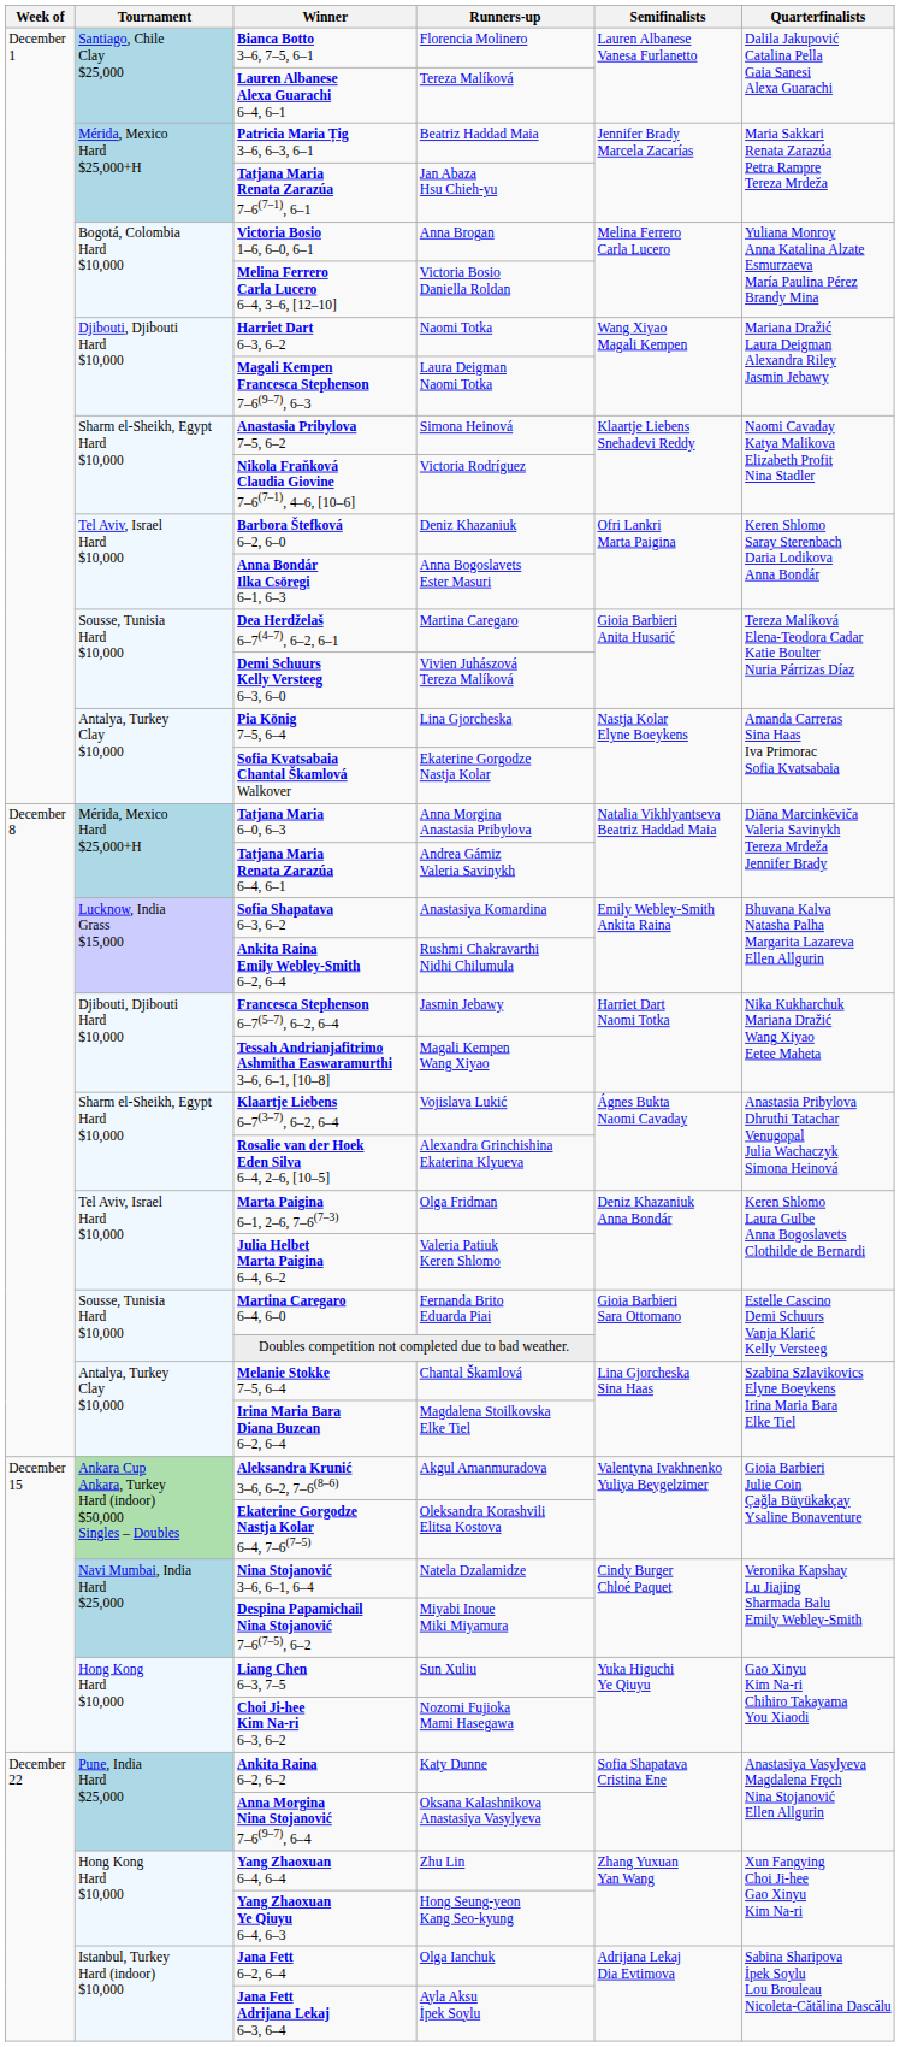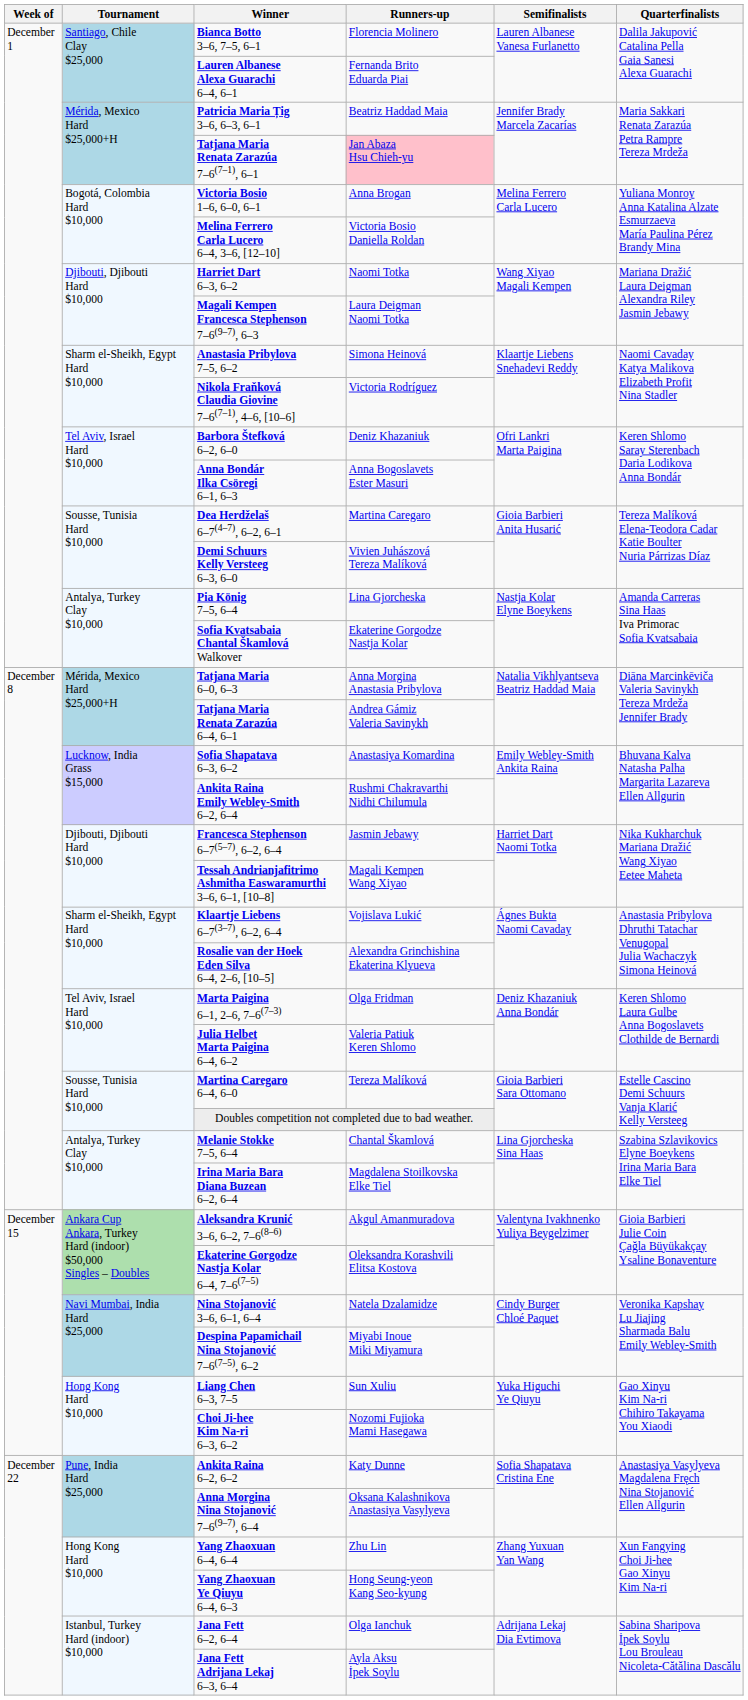 <table class="wikitable" style="font-size:85%;">
 <tr>
 <th width="65">Week of</th>
 <th style="width:190px;">Tournament</th>
 <th style="width:210px;">Winner</th>
 <th style="width:210px;">Runners-up</th>
 <th style="width:170px;">Semifinalists</th>
 <th style="width:170px;">Quarterfinalists</th>
 </tr>
 <tr valign=top>
 <td rowspan=16>December 1</td>
 <td rowspan="2" style="background:lightblue;"><a href='#'>Santiago</a>, Chile <br> Clay <br> $25,000 <br> </td>
 <td> <strong><a href='#'>Bianca Botto</a></strong> <br> 3–6, 7–5, 6–1</td>
 <td> <a href='#'>Florencia Molinero</a></td>
 <td rowspan=2> <a href='#'>Lauren Albanese</a> <br>  <a href='#'>Vanesa Furlanetto</a></td>
 <td rowspan=2> <a href='#'>Dalila Jakupović</a> <br>  <a href='#'>Catalina Pella</a> <br>  <a href='#'>Gaia Sanesi</a> <br>  <a href='#'>Alexa Guarachi</a></td>
 </tr>
 <tr valign=top>
 <td> <strong><a href='#'>Lauren Albanese</a> <br>  <a href='#'>Alexa Guarachi</a></strong> <br> 6–4, 6–1</td>
-<td> <a href='#'>Tereza Malíková</a></td>
+<td> <a href='#'>Fernanda Brito</a> <br>  <a href='#'>Eduarda Piai</a></td>
 </tr>
 <tr valign=top>
 <td rowspan="2" style="background:lightblue;"><a href='#'>Mérida</a>, Mexico <br> Hard <br> $25,000+H <br> </td>
 <td> <strong><a href='#'>Patricia Maria Țig</a></strong> <br> 3–6, 6–3, 6–1</td>
 <td> <a href='#'>Beatriz Haddad Maia</a></td>
 <td rowspan=2> <a href='#'>Jennifer Brady</a> <br>  <a href='#'>Marcela Zacarías</a></td>
 <td rowspan=2> <a href='#'>Maria Sakkari</a> <br>  <a href='#'>Renata Zarazúa</a> <br>  <a href='#'>Petra Rampre</a> <br>  <a href='#'>Tereza Mrdeža</a></td>
 </tr>
 <tr valign=top>
 <td> <strong><a href='#'>Tatjana Maria</a> <br>  <a href='#'>Renata Zarazúa</a></strong> <br> 7–6<sup>(7–1)</sup>, 6–1</td>
-<td> <a href='#'>Jan Abaza</a> <br>  <a href='#'>Hsu Chieh-yu</a></td>
+<td style="background: pink;"> <a href='#'>Jan Abaza</a> <br>  <a href='#'>Hsu Chieh-yu</a></td>
 </tr>
 <tr valign=top>
 <td rowspan="2" style="background:#f0f8ff;">Bogotá, Colombia <br> Hard <br> $10,000 <br> </td>
 <td> <strong><a href='#'>Victoria Bosio</a></strong> <br> 1–6, 6–0, 6–1</td>
 <td> <a href='#'>Anna Brogan</a></td>
 <td rowspan=2> <a href='#'>Melina Ferrero</a> <br>  <a href='#'>Carla Lucero</a></td>
 <td rowspan=2> <a href='#'>Yuliana Monroy</a> <br>  <a href='#'>Anna Katalina Alzate Esmurzaeva</a> <br>  <a href='#'>María Paulina Pérez</a> <br>  <a href='#'>Brandy Mina</a></td>
 </tr>
 <tr valign=top>
 <td> <strong><a href='#'>Melina Ferrero</a> <br>  <a href='#'>Carla Lucero</a></strong> <br> 6–4, 3–6, [12–10]</td>
 <td> <a href='#'>Victoria Bosio</a> <br>  <a href='#'>Daniella Roldan</a></td>
 </tr>
 <tr valign=top>
 <td rowspan="2" style="background:#f0f8ff;"><a href='#'>Djibouti</a>, Djibouti <br> Hard <br> $10,000 <br> </td>
 <td> <strong><a href='#'>Harriet Dart</a></strong> <br> 6–3, 6–2</td>
 <td> <a href='#'>Naomi Totka</a></td>
 <td rowspan=2> <a href='#'>Wang Xiyao</a> <br>  <a href='#'>Magali Kempen</a></td>
 <td rowspan=2> <a href='#'>Mariana Dražić</a> <br>  <a href='#'>Laura Deigman</a> <br>  <a href='#'>Alexandra Riley</a> <br>  <a href='#'>Jasmin Jebawy</a></td>
 </tr>
 <tr valign=top>
 <td> <strong><a href='#'>Magali Kempen</a> <br>  <a href='#'>Francesca Stephenson</a></strong> <br> 7–6<sup>(9–7)</sup>, 6–3</td>
 <td> <a href='#'>Laura Deigman</a> <br>  <a href='#'>Naomi Totka</a></td>
 </tr>
 <tr valign=top>
 <td rowspan="2" style="background:#f0f8ff;">Sharm el-Sheikh, Egypt <br> Hard <br> $10,000 <br> </td>
 <td> <strong><a href='#'>Anastasia Pribylova</a></strong> <br> 7–5, 6–2</td>
 <td> <a href='#'>Simona Heinová</a></td>
 <td rowspan=2> <a href='#'>Klaartje Liebens</a> <br>  <a href='#'>Snehadevi Reddy</a></td>
 <td rowspan=2> <a href='#'>Naomi Cavaday</a> <br>  <a href='#'>Katya Malikova</a> <br>  <a href='#'>Elizabeth Profit</a> <br>  <a href='#'>Nina Stadler</a></td>
 </tr>
 <tr valign=top>
 <td> <strong><a href='#'>Nikola Fraňková</a> <br>  <a href='#'>Claudia Giovine</a></strong> <br> 7–6<sup>(7–1)</sup>, 4–6, [10–6]</td>
 <td> <a href='#'>Victoria Rodríguez</a></td>
 </tr>
 <tr valign=top>
 <td rowspan="2" style="background:#f0f8ff;"><a href='#'>Tel Aviv</a>, Israel <br> Hard <br> $10,000 <br> </td>
 <td> <strong><a href='#'>Barbora Štefková</a></strong> <br> 6–2, 6–0</td>
 <td> <a href='#'>Deniz Khazaniuk</a></td>
 <td rowspan=2> <a href='#'>Ofri Lankri</a> <br>  <a href='#'>Marta Paigina</a></td>
 <td rowspan=2> <a href='#'>Keren Shlomo</a> <br>  <a href='#'>Saray Sterenbach</a> <br>  <a href='#'>Daria Lodikova</a> <br>  <a href='#'>Anna Bondár</a></td>
 </tr>
 <tr valign=top>
 <td> <strong><a href='#'>Anna Bondár</a> <br>  <a href='#'>Ilka Csöregi</a></strong> <br> 6–1, 6–3</td>
 <td> <a href='#'>Anna Bogoslavets</a> <br>  <a href='#'>Ester Masuri</a></td>
 </tr>
 <tr valign=top>
 <td rowspan="2" style="background:#f0f8ff;">Sousse, Tunisia <br> Hard <br> $10,000 <br> </td>
 <td> <strong><a href='#'>Dea Herdželaš</a></strong> <br> 6–7<sup>(4–7)</sup>, 6–2, 6–1</td>
 <td> <a href='#'>Martina Caregaro</a></td>
 <td rowspan=2> <a href='#'>Gioia Barbieri</a> <br>  <a href='#'>Anita Husarić</a></td>
 <td rowspan=2> <a href='#'>Tereza Malíková</a> <br>  <a href='#'>Elena-Teodora Cadar</a> <br>  <a href='#'>Katie Boulter</a> <br>  <a href='#'>Nuria Párrizas Díaz</a></td>
 </tr>
 <tr valign=top>
 <td> <strong><a href='#'>Demi Schuurs</a> <br>  <a href='#'>Kelly Versteeg</a></strong> <br> 6–3, 6–0</td>
 <td> <a href='#'>Vivien Juhászová</a> <br>  <a href='#'>Tereza Malíková</a></td>
 </tr>
 <tr valign=top>
 <td rowspan="2" style="background:#f0f8ff;">Antalya, Turkey <br> Clay <br> $10,000 <br> </td>
 <td> <strong><a href='#'>Pia König</a></strong> <br> 7–5, 6–4</td>
 <td> <a href='#'>Lina Gjorcheska</a></td>
 <td rowspan=2> <a href='#'>Nastja Kolar</a> <br>  <a href='#'>Elyne Boeykens</a></td>
 <td rowspan=2> <a href='#'>Amanda Carreras</a> <br>  <a href='#'>Sina Haas</a> <br>  Iva Primorac <br>  <a href='#'>Sofia Kvatsabaia</a></td>
 </tr>
 <tr valign=top>
 <td> <strong><a href='#'>Sofia Kvatsabaia</a> <br>  <a href='#'>Chantal Škamlová</a></strong> <br> Walkover</td>
 <td> <a href='#'>Ekaterine Gorgodze</a> <br>  <a href='#'>Nastja Kolar</a></td>
 </tr>
 <tr valign=top>
 <td rowspan=14>December 8</td>
 <td rowspan="2" style="background:lightblue;">Mérida, Mexico <br> Hard <br> $25,000+H <br> </td>
 <td> <strong><a href='#'>Tatjana Maria</a></strong> <br> 6–0, 6–3</td>
 <td> <a href='#'>Anna Morgina</a> <br>  <a href='#'>Anastasia Pribylova</a></td>
 <td rowspan=2> <a href='#'>Natalia Vikhlyantseva</a> <br>  <a href='#'>Beatriz Haddad Maia</a></td>
 <td rowspan=2> <a href='#'>Diāna Marcinkēviča</a> <br>  <a href='#'>Valeria Savinykh</a> <br>  <a href='#'>Tereza Mrdeža</a> <br>  <a href='#'>Jennifer Brady</a></td>
 </tr>
 <tr valign=top>
 <td> <strong><a href='#'>Tatjana Maria</a> <br>  <a href='#'>Renata Zarazúa</a></strong> <br> 6–4, 6–1</td>
 <td> <a href='#'>Andrea Gámiz</a> <br>  <a href='#'>Valeria Savinykh</a></td>
 </tr>
 <tr valign=top>
 <td rowspan="2" style="background:#ccccff;"><a href='#'>Lucknow</a>, India <br> Grass <br> $15,000 <br> </td>
 <td> <strong><a href='#'>Sofia Shapatava</a></strong> <br> 6–3, 6–2</td>
 <td> <a href='#'>Anastasiya Komardina</a></td>
 <td rowspan=2> <a href='#'>Emily Webley-Smith</a> <br>  <a href='#'>Ankita Raina</a></td>
 <td rowspan=2> <a href='#'>Bhuvana Kalva</a> <br>  <a href='#'>Natasha Palha</a> <br>  <a href='#'>Margarita Lazareva</a> <br>  <a href='#'>Ellen Allgurin</a></td>
 </tr>
 <tr valign=top>
 <td> <strong><a href='#'>Ankita Raina</a> <br>  <a href='#'>Emily Webley-Smith</a></strong> <br> 6–2, 6–4</td>
 <td> <a href='#'>Rushmi Chakravarthi</a> <br>  <a href='#'>Nidhi Chilumula</a></td>
 </tr>
 <tr valign=top>
 <td rowspan="2" style="background:#f0f8ff;">Djibouti, Djibouti <br> Hard <br> $10,000 <br> </td>
 <td> <strong><a href='#'>Francesca Stephenson</a></strong> <br> 6–7<sup>(5–7)</sup>, 6–2, 6–4</td>
 <td> <a href='#'>Jasmin Jebawy</a></td>
 <td rowspan=2> <a href='#'>Harriet Dart</a> <br>  <a href='#'>Naomi Totka</a></td>
 <td rowspan=2> <a href='#'>Nika Kukharchuk</a> <br>  <a href='#'>Mariana Dražić</a> <br>  <a href='#'>Wang Xiyao</a> <br>  <a href='#'>Eetee Maheta</a></td>
 </tr>
 <tr valign=top>
 <td> <strong><a href='#'>Tessah Andrianjafitrimo</a> <br>  <a href='#'>Ashmitha Easwaramurthi</a></strong> <br> 3–6, 6–1, [10–8]</td>
 <td> <a href='#'>Magali Kempen</a> <br>  <a href='#'>Wang Xiyao</a></td>
 </tr>
 <tr valign=top>
 <td rowspan="2" style="background:#f0f8ff;">Sharm el-Sheikh, Egypt <br> Hard <br> $10,000 <br> </td>
 <td> <strong><a href='#'>Klaartje Liebens</a></strong> <br> 6–7<sup>(3–7)</sup>, 6–2, 6–4</td>
 <td> <a href='#'>Vojislava Lukić</a></td>
 <td rowspan=2> <a href='#'>Ágnes Bukta</a> <br>  <a href='#'>Naomi Cavaday</a></td>
 <td rowspan=2> <a href='#'>Anastasia Pribylova</a> <br>  <a href='#'>Dhruthi Tatachar Venugopal</a> <br>  <a href='#'>Julia Wachaczyk</a> <br>  <a href='#'>Simona Heinová</a></td>
 </tr>
 <tr valign=top>
 <td> <strong><a href='#'>Rosalie van der Hoek</a> <br>  <a href='#'>Eden Silva</a></strong> <br> 6–4, 2–6, [10–5]</td>
 <td> <a href='#'>Alexandra Grinchishina</a> <br>  <a href='#'>Ekaterina Klyueva</a></td>
 </tr>
 <tr valign=top>
 <td rowspan="2" style="background:#f0f8ff;">Tel Aviv, Israel <br> Hard <br> $10,000 <br> </td>
 <td> <strong><a href='#'>Marta Paigina</a></strong> <br> 6–1, 2–6, 7–6<sup>(7–3)</sup></td>
 <td> <a href='#'>Olga Fridman</a></td>
 <td rowspan=2> <a href='#'>Deniz Khazaniuk</a> <br>  <a href='#'>Anna Bondár</a></td>
 <td rowspan=2> <a href='#'>Keren Shlomo</a> <br>  <a href='#'>Laura Gulbe</a> <br>  <a href='#'>Anna Bogoslavets</a> <br>  <a href='#'>Clothilde de Bernardi</a></td>
 </tr>
 <tr valign=top>
 <td> <strong><a href='#'>Julia Helbet</a> <br>  <a href='#'>Marta Paigina</a></strong> <br> 6–4, 6–2</td>
 <td> <a href='#'>Valeria Patiuk</a> <br>  <a href='#'>Keren Shlomo</a></td>
 </tr>
 <tr valign=top>
 <td rowspan="2" style="background:#f0f8ff;">Sousse, Tunisia <br> Hard <br> $10,000 <br> </td>
 <td> <strong><a href='#'>Martina Caregaro</a></strong> <br> 6–4, 6–0</td>
-<td> <a href='#'>Fernanda Brito</a> <br>  <a href='#'>Eduarda Piai</a></td>
+<td> <a href='#'>Tereza Malíková</a></td>
 <td rowspan=2> <a href='#'>Gioia Barbieri</a> <br>  <a href='#'>Sara Ottomano</a></td>
 <td rowspan=2> <a href='#'>Estelle Cascino</a> <br>  <a href='#'>Demi Schuurs</a> <br>  <a href='#'>Vanja Klarić</a> <br>  <a href='#'>Kelly Versteeg</a></td>
 </tr>
 <tr valign=top>
 <td colspan="2" style="text-align:center; background:#ededed;">Doubles competition not completed due to bad weather.</td>
 </tr>
 <tr valign=top>
 <td rowspan="2" style="background:#f0f8ff;">Antalya, Turkey <br> Clay <br> $10,000 <br> </td>
 <td> <strong><a href='#'>Melanie Stokke</a></strong> <br> 7–5, 6–4</td>
 <td> <a href='#'>Chantal Škamlová</a></td>
 <td rowspan=2> <a href='#'>Lina Gjorcheska</a> <br>  <a href='#'>Sina Haas</a></td>
 <td rowspan=2> <a href='#'>Szabina Szlavikovics</a> <br>  <a href='#'>Elyne Boeykens</a> <br>  <a href='#'>Irina Maria Bara</a> <br>  <a href='#'>Elke Tiel</a></td>
 </tr>
 <tr valign=top>
 <td> <strong><a href='#'>Irina Maria Bara</a> <br>  <a href='#'>Diana Buzean</a></strong> <br> 6–2, 6–4</td>
 <td> <a href='#'>Magdalena Stoilkovska</a> <br>  <a href='#'>Elke Tiel</a></td>
 </tr>
 <tr valign=top>
 <td rowspan=6>December 15</td>
 <td rowspan="2" style="background:#addfad;"><a href='#'>Ankara Cup</a> <br> <a href='#'>Ankara</a>, Turkey <br> Hard (indoor) <br> $50,000 <br> <a href='#'>Singles</a> – <a href='#'>Doubles</a></td>
 <td> <strong><a href='#'>Aleksandra Krunić</a></strong> <br> 3–6, 6–2, 7–6<sup>(8–6)</sup></td>
 <td> <a href='#'>Akgul Amanmuradova</a></td>
 <td rowspan=2> <a href='#'>Valentyna Ivakhnenko</a> <br>  <a href='#'>Yuliya Beygelzimer</a></td>
 <td rowspan=2> <a href='#'>Gioia Barbieri</a> <br>  <a href='#'>Julie Coin</a> <br>  <a href='#'>Çağla Büyükakçay</a> <br>  <a href='#'>Ysaline Bonaventure</a></td>
 </tr>
 <tr valign=top>
 <td> <strong><a href='#'>Ekaterine Gorgodze</a> <br>  <a href='#'>Nastja Kolar</a></strong> <br> 6–4, 7–6<sup>(7–5)</sup></td>
 <td> <a href='#'>Oleksandra Korashvili</a> <br>  <a href='#'>Elitsa Kostova</a></td>
 </tr>
 <tr valign=top>
 <td rowspan="2" style="background:lightblue;"><a href='#'>Navi Mumbai</a>, India <br> Hard <br> $25,000 <br> </td>
 <td> <strong><a href='#'>Nina Stojanović</a></strong> <br> 3–6, 6–1, 6–4</td>
 <td> <a href='#'>Natela Dzalamidze</a></td>
 <td rowspan=2> <a href='#'>Cindy Burger</a> <br>  <a href='#'>Chloé Paquet</a></td>
 <td rowspan=2> <a href='#'>Veronika Kapshay</a> <br>  <a href='#'>Lu Jiajing</a> <br>  <a href='#'>Sharmada Balu</a> <br>  <a href='#'>Emily Webley-Smith</a></td>
 </tr>
 <tr valign=top>
 <td> <strong><a href='#'>Despina Papamichail</a> <br>  <a href='#'>Nina Stojanović</a></strong> <br> 7–6<sup>(7–5)</sup>, 6–2</td>
 <td> <a href='#'>Miyabi Inoue</a> <br>  <a href='#'>Miki Miyamura</a></td>
 </tr>
 <tr valign=top>
 <td rowspan="2" style="background:#f0f8ff;"><a href='#'>Hong Kong</a> <br> Hard <br> $10,000 <br> </td>
 <td> <strong><a href='#'>Liang Chen</a></strong> <br> 6–3, 7–5</td>
 <td> <a href='#'>Sun Xuliu</a></td>
 <td rowspan=2> <a href='#'>Yuka Higuchi</a> <br>  <a href='#'>Ye Qiuyu</a></td>
 <td rowspan=2> <a href='#'>Gao Xinyu</a> <br>  <a href='#'>Kim Na-ri</a> <br>  <a href='#'>Chihiro Takayama</a> <br>  <a href='#'>You Xiaodi</a></td>
 </tr>
 <tr valign=top>
 <td> <strong><a href='#'>Choi Ji-hee</a> <br>  <a href='#'>Kim Na-ri</a></strong> <br> 6–3, 6–2</td>
 <td> <a href='#'>Nozomi Fujioka</a> <br>  <a href='#'>Mami Hasegawa</a></td>
 </tr>
 <tr valign=top>
 <td rowspan=6>December 22</td>
 <td rowspan="2" style="background:lightblue;"><a href='#'>Pune</a>, India <br> Hard <br> $25,000 <br> </td>
 <td> <strong><a href='#'>Ankita Raina</a></strong> <br> 6–2, 6–2</td>
 <td> <a href='#'>Katy Dunne</a></td>
 <td rowspan=2> <a href='#'>Sofia Shapatava</a> <br>  <a href='#'>Cristina Ene</a></td>
 <td rowspan=2> <a href='#'>Anastasiya Vasylyeva</a> <br>  <a href='#'>Magdalena Fręch</a> <br>  <a href='#'>Nina Stojanović</a> <br>  <a href='#'>Ellen Allgurin</a></td>
 </tr>
 <tr valign=top>
 <td> <strong><a href='#'>Anna Morgina</a> <br>  <a href='#'>Nina Stojanović</a></strong> <br> 7–6<sup>(9–7)</sup>, 6–4</td>
 <td> <a href='#'>Oksana Kalashnikova</a> <br>  <a href='#'>Anastasiya Vasylyeva</a></td>
 </tr>
 <tr valign=top>
 <td rowspan="2" style="background:#f0f8ff;">Hong Kong <br> Hard <br> $10,000 <br> </td>
 <td> <strong><a href='#'>Yang Zhaoxuan</a></strong> <br> 6–4, 6–4</td>
 <td> <a href='#'>Zhu Lin</a></td>
 <td rowspan=2> <a href='#'>Zhang Yuxuan</a> <br>  <a href='#'>Yan Wang</a></td>
 <td rowspan=2> <a href='#'>Xun Fangying</a> <br>  <a href='#'>Choi Ji-hee</a> <br>  <a href='#'>Gao Xinyu</a> <br>  <a href='#'>Kim Na-ri</a></td>
 </tr>
 <tr valign=top>
 <td> <strong><a href='#'>Yang Zhaoxuan</a> <br>  <a href='#'>Ye Qiuyu</a></strong> <br> 6–4, 6–3</td>
 <td> <a href='#'>Hong Seung-yeon</a> <br>  <a href='#'>Kang Seo-kyung</a></td>
 </tr>
 <tr valign=top>
 <td rowspan="2" style="background:#f0f8ff;">Istanbul, Turkey <br> Hard (indoor) <br> $10,000 <br> </td>
 <td> <strong><a href='#'>Jana Fett</a></strong> <br> 6–2, 6–4</td>
 <td> <a href='#'>Olga Ianchuk</a></td>
 <td rowspan=2> <a href='#'>Adrijana Lekaj</a> <br>  <a href='#'>Dia Evtimova</a></td>
 <td rowspan=2> <a href='#'>Sabina Sharipova</a> <br>  <a href='#'>İpek Soylu</a> <br>  <a href='#'>Lou Brouleau</a> <br>  <a href='#'>Nicoleta-Cătălina Dascălu</a></td>
 </tr>
 <tr valign=top>
 <td> <strong><a href='#'>Jana Fett</a> <br>  <a href='#'>Adrijana Lekaj</a></strong> <br> 6–3, 6–4</td>
 <td> <a href='#'>Ayla Aksu</a> <br>  <a href='#'>İpek Soylu</a></td>
 </tr>
 </table>
